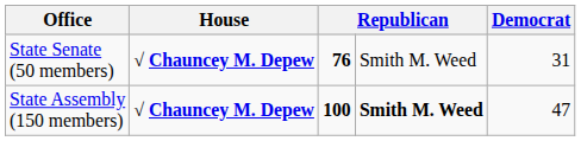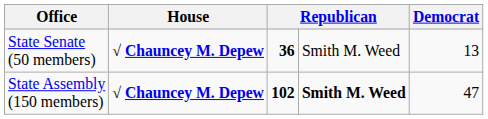 <table class=wikitable>
 <tr bgcolor=lightgrey>
 <th>Office</th>
 <th>House</th>
 <th colspan="2"><a href='#'>Republican</a></th>
 <th colspan="2"><a href='#'>Democrat</a></th>
 </tr>
 <tr>
 <td><a href='#'>State Senate</a> <br>(50 members)</td>
 <td><strong>√ <a href='#'>Chauncey M. Depew</a></strong></td>
-<td align="right"><strong>76</strong></td>
+<td align="right"><strong>36</strong></td>
 <td>Smith M. Weed</td>
-<td align="right">31</td>
+<td align="right">13</td>
 </tr>
 <tr>
 <td><a href='#'>State Assembly</a> <br>(150 members)</td>
 <td><strong>√ <a href='#'>Chauncey M. Depew</a></strong></td>
-<td align="right"><strong>100</strong></td>
+<td align="right"><strong>102</strong></td>
 <td><strong>Smith M. Weed</strong></td>
 <td align="right">47</td>
 </tr>
 </table>
